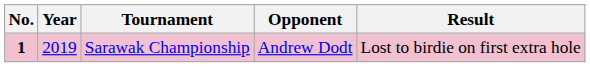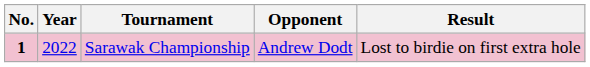 <table class="wikitable" style="font-size:95%;">
 <tr>
 <th>No.</th>
 <th>Year</th>
 <th>Tournament</th>
 <th>Opponent</th>
 <th>Result</th>
 </tr>
 <tr style="background:#F2C1D1;">
 <td align=center><strong>1</strong></td>
-<td><a href='#'>2019</a></td>
+<td><a href='#'>2022</a></td>
 <td><a href='#'>Sarawak Championship</a></td>
 <td> <a href='#'>Andrew Dodt</a></td>
 <td>Lost to birdie on first extra hole</td>
 </tr>
 </table>
